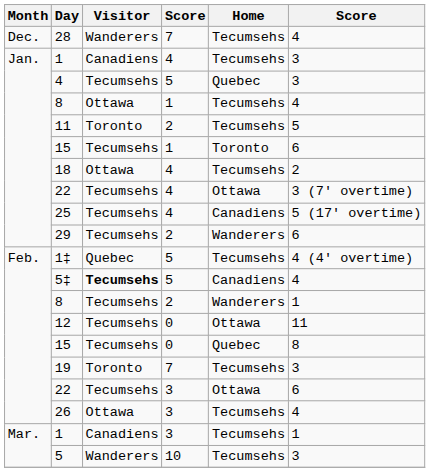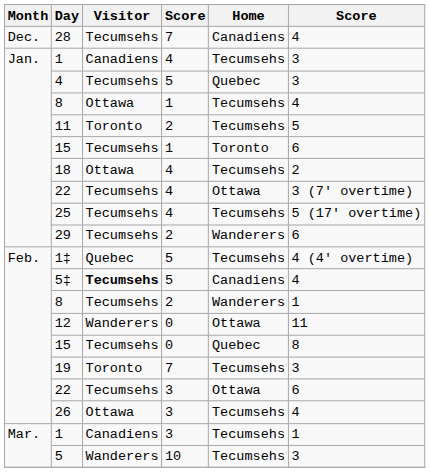 <table class="wikitable">
 <tr>
 <th>Month</th>
 <th>Day</th>
 <th>Visitor</th>
 <th>Score</th>
 <th>Home</th>
 <th>Score</th>
 </tr>
 <tr>
 <td valign=top>Dec.</td>
 <td>28</td>
-<td>Wanderers</td>
+<td>Tecumsehs</td>
 <td>7</td>
-<td>Tecumsehs</td>
+<td>Canadiens</td>
 <td>4</td>
 </tr>
 <tr>
 <td rowspan=9 valign=top>Jan.</td>
 <td>1</td>
 <td>Canadiens</td>
 <td>4</td>
 <td>Tecumsehs</td>
 <td>3</td>
 </tr>
 <tr>
 <td>4</td>
 <td>Tecumsehs</td>
 <td>5</td>
 <td>Quebec</td>
 <td>3</td>
 </tr>
 <tr>
 <td>8</td>
 <td>Ottawa</td>
 <td>1</td>
 <td>Tecumsehs</td>
 <td>4</td>
 </tr>
 <tr>
 <td>11</td>
 <td>Toronto</td>
 <td>2</td>
 <td>Tecumsehs</td>
 <td>5</td>
 </tr>
 <tr>
 <td>15</td>
 <td>Tecumsehs</td>
 <td>1</td>
 <td>Toronto</td>
 <td>6</td>
 </tr>
 <tr>
 <td>18</td>
 <td>Ottawa</td>
 <td>4</td>
 <td>Tecumsehs</td>
 <td>2</td>
 </tr>
 <tr>
 <td>22</td>
 <td>Tecumsehs</td>
 <td>4</td>
 <td>Ottawa</td>
 <td>3 (7' overtime)</td>
 </tr>
 <tr>
 <td>25</td>
 <td>Tecumsehs</td>
 <td>4</td>
-<td>Canadiens</td>
+<td>Tecumsehs</td>
 <td>5 (17' overtime)</td>
 </tr>
 <tr>
 <td>29</td>
 <td>Tecumsehs</td>
 <td>2</td>
 <td>Wanderers</td>
 <td>6</td>
 </tr>
 <tr>
 <td rowspan=8 valign=top>Feb.</td>
 <td>1‡</td>
 <td>Quebec</td>
 <td>5</td>
 <td>Tecumsehs</td>
 <td>4 (4' overtime)</td>
 </tr>
 <tr>
 <td>5‡</td>
 <td><strong>Tecumsehs</strong></td>
 <td>5</td>
 <td>Canadiens</td>
 <td>4</td>
 </tr>
 <tr>
 <td>8</td>
 <td>Tecumsehs</td>
 <td>2</td>
 <td>Wanderers</td>
 <td>1</td>
 </tr>
 <tr>
 <td>12</td>
-<td>Tecumsehs</td>
+<td>Wanderers</td>
 <td>0</td>
 <td>Ottawa</td>
 <td>11</td>
 </tr>
 <tr>
 <td>15</td>
 <td>Tecumsehs</td>
 <td>0</td>
 <td>Quebec</td>
 <td>8</td>
 </tr>
 <tr>
 <td>19</td>
 <td>Toronto</td>
 <td>7</td>
 <td>Tecumsehs</td>
 <td>3</td>
 </tr>
 <tr>
 <td>22</td>
 <td>Tecumsehs</td>
 <td>3</td>
 <td>Ottawa</td>
 <td>6</td>
 </tr>
 <tr>
 <td>26</td>
 <td>Ottawa</td>
 <td>3</td>
 <td>Tecumsehs</td>
 <td>4</td>
 </tr>
 <tr>
 <td rowspan=2  valign=top>Mar.</td>
 <td>1</td>
 <td>Canadiens</td>
 <td>3</td>
 <td>Tecumsehs</td>
 <td>1</td>
 </tr>
 <tr>
 <td>5</td>
 <td>Wanderers</td>
 <td>10</td>
 <td>Tecumsehs</td>
 <td>3</td>
 </tr>
 <tr>
 </tr>
 </table>
